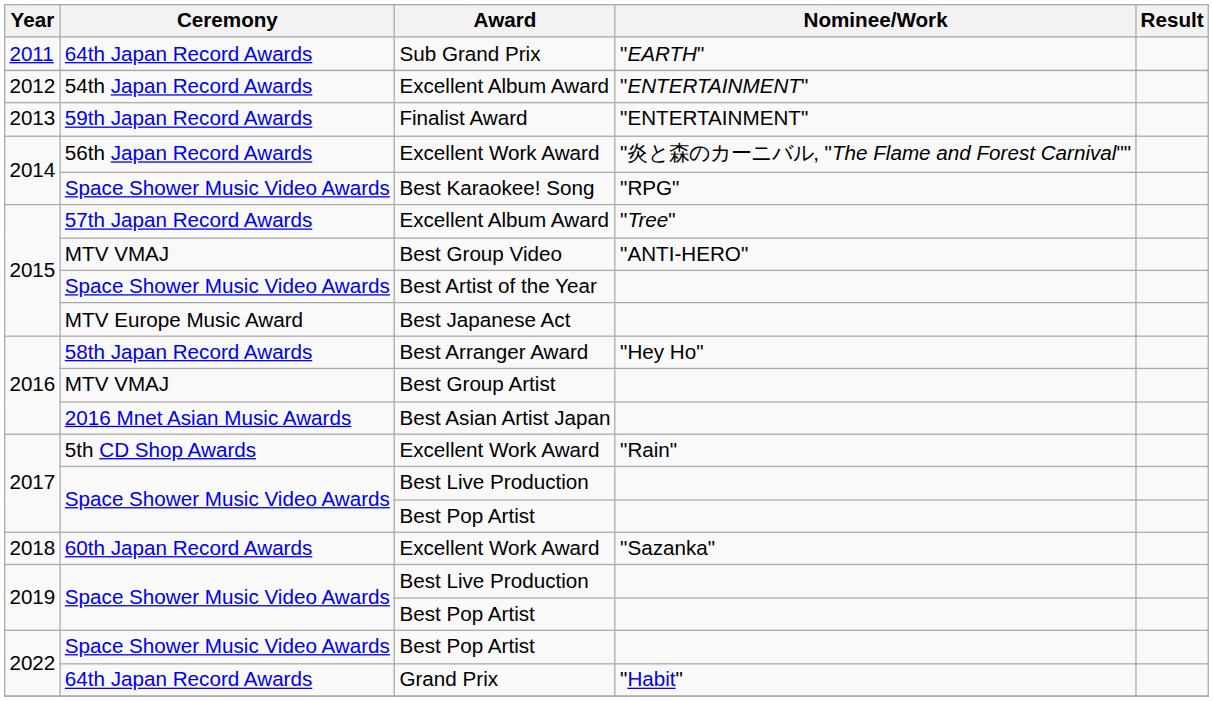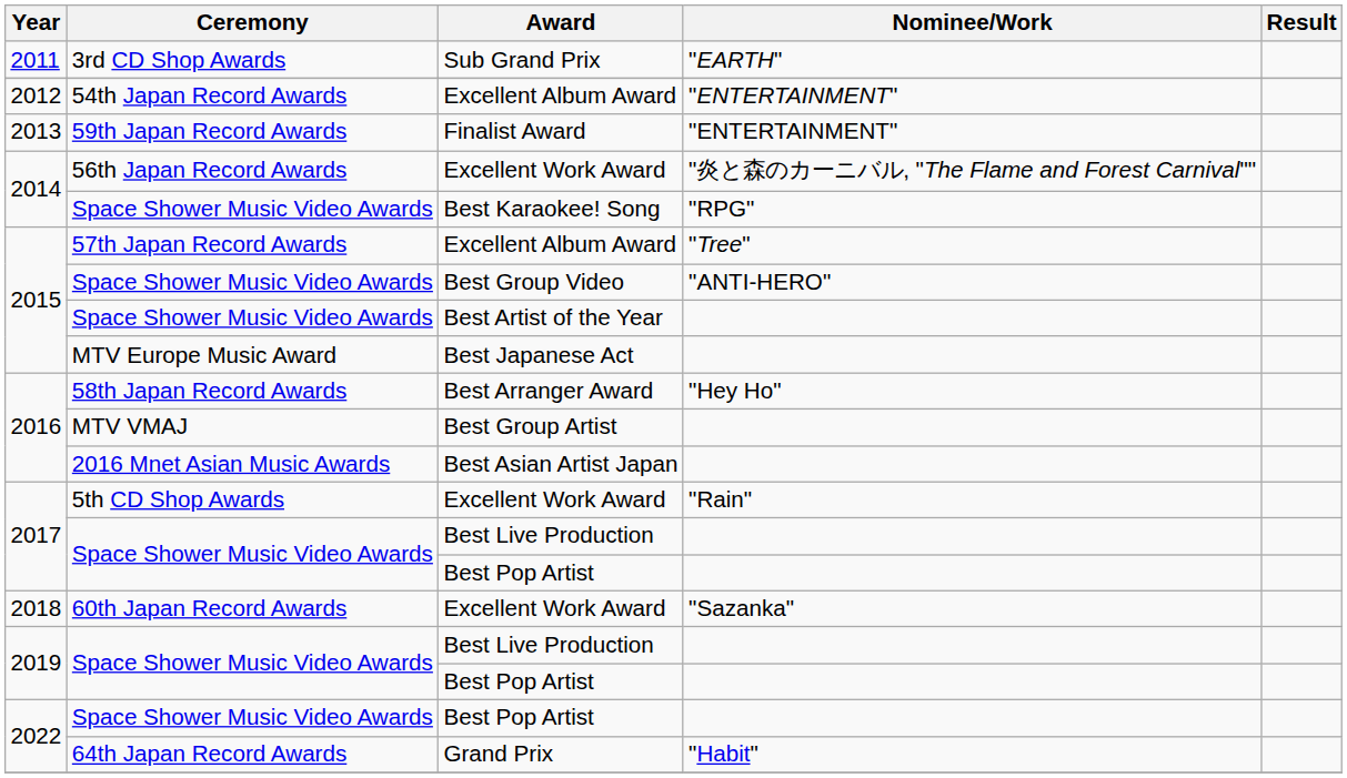 <table class="wikitable">
 <tr>
 <th>Year</th>
 <th>Ceremony</th>
 <th>Award</th>
 <th>Nominee/Work</th>
 <th>Result</th>
 </tr>
 <tr>
 <td><a href='#'>2011</a></td>
-<td><a href='#'>64th Japan Record Awards</a></td>
+<td>3rd <a href='#'>CD Shop Awards</a></td>
 <td>Sub Grand Prix</td>
 <td>"<em>EARTH</em>"</td>
 <td></td>
 </tr>
 <tr>
 </tr>
 <tr>
 <td>2012</td>
 <td>54th <a href='#'>Japan Record Awards</a></td>
 <td>Excellent Album Award</td>
 <td>"<em>ENTERTAINMENT</em>"</td>
 <td></td>
 </tr>
 <tr>
 <td>2013</td>
 <td><a href='#'>59th Japan Record Awards</a></td>
 <td>Finalist Award</td>
 <td>"ENTERTAINMENT"</td>
 <td></td>
 </tr>
 <tr>
 <td rowspan="2">2014</td>
 <td>56th <a href='#'>Japan Record Awards</a></td>
 <td>Excellent Work Award</td>
 <td>"炎と森のカーニバル, "<em>The Flame and Forest Carnival</em>""</td>
 <td></td>
 </tr>
 <tr>
 <td><a href='#'>Space Shower Music Video Awards</a></td>
 <td>Best Karaokee! Song</td>
 <td>"RPG"</td>
 <td></td>
 </tr>
 <tr>
 <td rowspan="4">2015</td>
 <td><a href='#'>57th Japan Record Awards</a></td>
 <td>Excellent Album Award</td>
 <td>"<em>Tree</em>"</td>
 <td></td>
 </tr>
 <tr>
-<td>MTV VMAJ</td>
+<td><a href='#'>Space Shower Music Video Awards</a></td>
 <td>Best Group Video</td>
 <td>"ANTI-HERO"</td>
 <td></td>
 </tr>
 <tr>
 <td><a href='#'>Space Shower Music Video Awards</a></td>
 <td>Best Artist of the Year</td>
 <td></td>
 <td></td>
 </tr>
 <tr>
 <td>MTV Europe Music Award</td>
 <td>Best Japanese Act</td>
 <td></td>
 <td></td>
 </tr>
 <tr>
 <td rowspan="3">2016</td>
 <td><a href='#'>58th Japan Record Awards</a></td>
 <td>Best Arranger Award</td>
 <td>"Hey Ho"</td>
 <td></td>
 </tr>
 <tr>
 <td>MTV VMAJ</td>
 <td>Best Group Artist</td>
 <td></td>
 <td></td>
 </tr>
 <tr>
 <td><a href='#'>2016 Mnet Asian Music Awards</a></td>
 <td>Best Asian Artist Japan</td>
 <td></td>
 <td></td>
 </tr>
 <tr>
 <td rowspan="3">2017</td>
 <td>5th <a href='#'>CD Shop Awards</a></td>
 <td>Excellent Work Award</td>
 <td>"Rain"</td>
 <td></td>
 </tr>
 <tr>
 <td rowspan="2"><a href='#'>Space Shower Music Video Awards</a></td>
 <td>Best Live Production</td>
 <td></td>
 <td></td>
 </tr>
 <tr>
 <td>Best Pop Artist</td>
 <td></td>
 <td></td>
 </tr>
 <tr>
 <td>2018</td>
 <td><a href='#'>60th Japan Record Awards</a></td>
 <td>Excellent Work Award</td>
 <td>"Sazanka"</td>
 <td></td>
 </tr>
 <tr>
 <td rowspan="2">2019</td>
 <td rowspan="2"><a href='#'>Space Shower Music Video Awards</a></td>
 <td>Best Live Production</td>
 <td></td>
 <td></td>
 </tr>
 <tr>
 <td>Best Pop Artist</td>
 <td></td>
 <td></td>
 </tr>
 <tr>
 <td rowspan="2">2022</td>
 <td><a href='#'>Space Shower Music Video Awards</a></td>
 <td>Best Pop Artist</td>
 <td></td>
 <td></td>
 </tr>
 <tr>
 <td><a href='#'>64th Japan Record Awards</a></td>
 <td>Grand Prix</td>
 <td>"<a href='#'>Habit</a>"</td>
 <td></td>
 </tr>
 <tr>
 </tr>
 </table>
